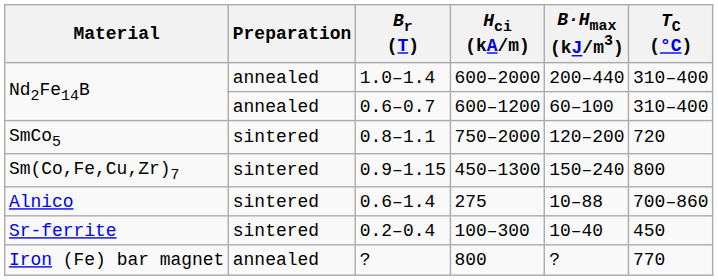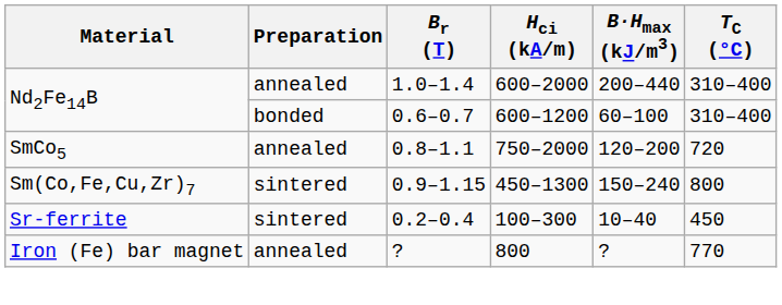 <table class="wikitable">
 <tr>
 <th>Material</th>
 <th>Preparation</th>
 <th><em>B</em><sub>r</sub><br>(<a href='#'>T</a>)</th>
 <th><em>H</em><sub>ci</sub><br>(k<a href='#'>A</a>/m)</th>
 <th><em>B·H</em><sub>max</sub><br>(k<a href='#'>J</a>/m<sup>3</sup>)</th>
 <th><em>T</em><sub>C</sub><br>(<a href='#'>°C</a>)</th>
 </tr>
 <tr>
 <td rowspan="2">Nd<sub>2</sub>Fe<sub>14</sub>B</td>
 <td>annealed</td>
 <td>1.0–1.4</td>
 <td>600–2000</td>
 <td>200–440</td>
 <td>310–400</td>
 </tr>
 <tr>
-<td>annealed</td>
+<td>bonded</td>
 <td>0.6–0.7</td>
 <td>600–1200</td>
 <td>60–100</td>
 <td>310–400</td>
 </tr>
 <tr>
 <td>SmCo<sub>5</sub></td>
-<td>sintered</td>
+<td>annealed</td>
 <td>0.8–1.1</td>
 <td>750–2000</td>
 <td>120–200</td>
 <td>720</td>
 </tr>
 <tr>
 <td>Sm(Co,Fe,Cu,Zr)<sub>7</sub></td>
 <td>sintered</td>
 <td>0.9–1.15</td>
 <td>450–1300</td>
 <td>150–240</td>
 <td>800</td>
-</tr>
-<tr>
-<td><a href='#'>Alnico</a></td>
-<td>sintered</td>
-<td>0.6–1.4</td>
-<td>275</td>
-<td>10–88</td>
-<td>700–860</td>
 </tr>
 <tr>
 <td><a href='#'>Sr-ferrite</a></td>
 <td>sintered</td>
 <td>0.2–0.4</td>
 <td>100–300</td>
 <td>10–40</td>
 <td>450</td>
 </tr>
 <tr>
 <td><a href='#'>Iron</a> (Fe) bar magnet</td>
 <td>annealed</td>
 <td>?</td>
 <td>800</td>
 <td>?</td>
 <td>770</td>
 </tr>
 </table>
